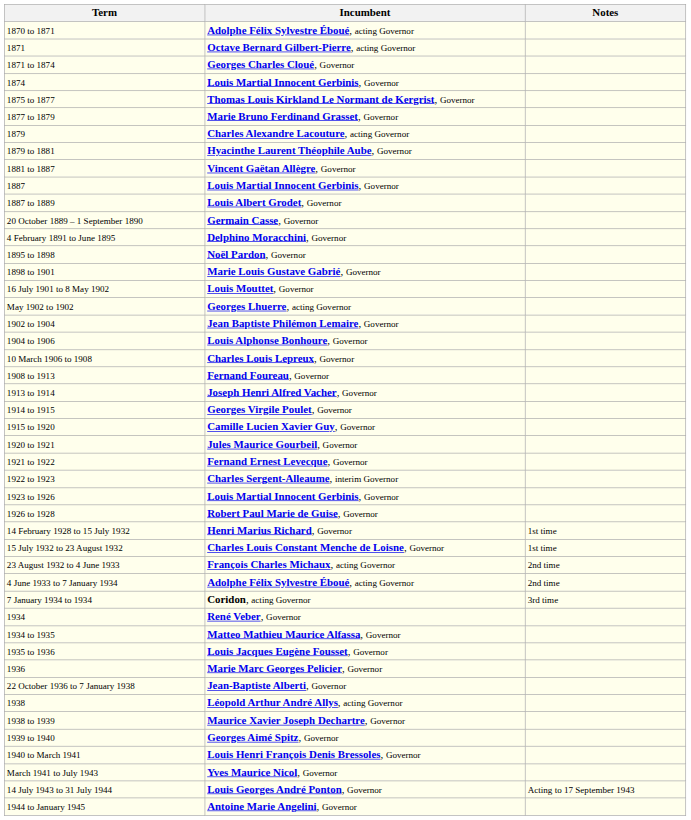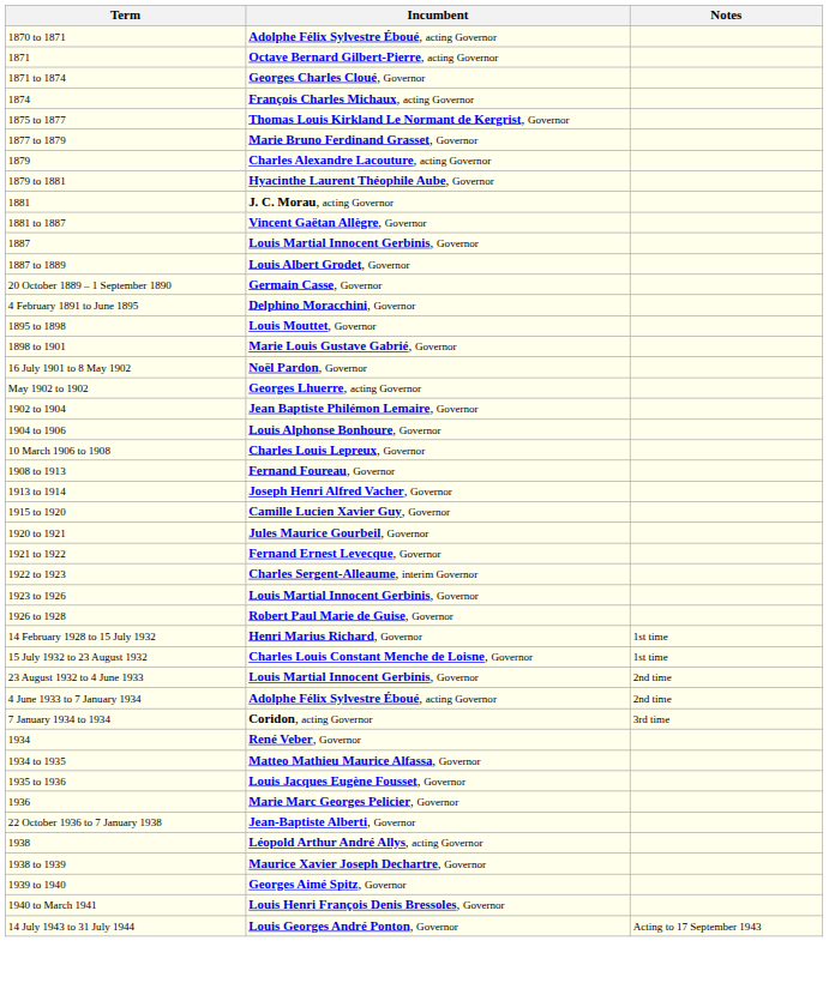 <table class="wikitable">
 <tr>
 <th width="25%" align=left>Term</th>
 <th width="40%" align=left>Incumbent</th>
 <th width="20%" align=left>Notes</th>
 </tr>
 <tr valign=top bgcolor="#ffffec">
 <td><small>1870 to 1871</small></td>
 <td><strong><a href='#'>Adolphe Félix Sylvestre Éboué</a></strong>, <small>acting Governor</small></td>
 <td></td>
 </tr>
 <tr valign=top bgcolor="#ffffec">
 <td><small>1871</small></td>
 <td><strong><a href='#'>Octave Bernard Gilbert-Pierre</a></strong>, <small>acting Governor</small></td>
 <td></td>
 </tr>
 <tr valign=top bgcolor="#ffffec">
 <td><small>1871 to 1874</small></td>
 <td><strong><a href='#'>Georges Charles Cloué</a></strong>, <small>Governor</small></td>
 <td></td>
 </tr>
 <tr valign=top bgcolor="#ffffec">
 <td><small>1874</small></td>
-<td><strong><a href='#'>Louis Martial Innocent Gerbinis</a></strong>, <small>Governor</small></td>
+<td><strong><a href='#'>François Charles Michaux</a></strong>, <small>acting Governor</small></td>
 <td></td>
 </tr>
 <tr valign=top bgcolor="#ffffec">
 <td><small>1875 to 1877</small></td>
 <td><strong><a href='#'>Thomas Louis Kirkland Le Normant de Kergrist</a></strong>, <small>Governor</small></td>
 <td></td>
 </tr>
 <tr valign=top bgcolor="#ffffec">
 <td><small>1877 to 1879</small></td>
 <td><strong><a href='#'>Marie Bruno Ferdinand Grasset</a></strong>, <small>Governor</small></td>
 <td></td>
 </tr>
 <tr valign=top bgcolor="#ffffec">
 <td><small>1879</small></td>
 <td><strong><a href='#'>Charles Alexandre Lacouture</a></strong>, <small>acting Governor</small></td>
 <td></td>
 </tr>
 <tr valign=top bgcolor="#ffffec">
 <td><small>1879 to 1881</small></td>
 <td><strong><a href='#'>Hyacinthe Laurent Théophile Aube</a></strong>, <small>Governor</small></td>
+<td></td>
+</tr>
+<tr valign=top bgcolor="#ffffec">
+<td><small>1881</small></td>
+<td><strong>J. C. Morau</strong>, <small>acting Governor</small></td>
 <td></td>
 </tr>
 <tr valign=top bgcolor="#ffffec">
 <td><small>1881 to 1887</small></td>
 <td><strong><a href='#'>Vincent Gaëtan Allègre</a></strong>, <small>Governor</small></td>
 <td></td>
 </tr>
 <tr valign=top bgcolor="#ffffec">
 <td><small>1887</small></td>
 <td><strong><a href='#'>Louis Martial Innocent Gerbinis</a></strong>, <small>Governor</small></td>
 <td></td>
 </tr>
 <tr valign=top bgcolor="#ffffec">
 <td><small>1887 to 1889</small></td>
 <td><strong><a href='#'>Louis Albert Grodet</a></strong>, <small>Governor</small></td>
 <td></td>
 </tr>
 <tr valign=top bgcolor="#ffffec">
 <td><small>20 October 1889 – 1 September 1890 </small></td>
 <td><strong><a href='#'>Germain Casse</a></strong>, <small>Governor</small></td>
 <td></td>
 </tr>
 <tr valign=top bgcolor="#ffffec">
 <td><small> 4 February 1891 to June 1895</small></td>
 <td><strong><a href='#'>Delphino Moracchini</a></strong>, <small>Governor</small></td>
 <td></td>
 </tr>
 <tr valign=top bgcolor="#ffffec">
 <td><small>1895 to 1898</small></td>
-<td><strong><a href='#'>Noël Pardon</a></strong>, <small>Governor</small></td>
+<td><strong><a href='#'>Louis Mouttet</a></strong>, <small>Governor</small></td>
 <td></td>
 </tr>
 <tr valign=top bgcolor="#ffffec">
 <td><small>1898 to 1901</small></td>
 <td><strong><a href='#'>Marie Louis Gustave Gabrié</a></strong>, <small>Governor</small></td>
 <td></td>
 </tr>
 <tr valign=top bgcolor="#ffffec">
 <td><small>16 July 1901 to 8 May 1902</small></td>
-<td><strong><a href='#'>Louis Mouttet</a></strong>, <small>Governor</small></td>
+<td><strong><a href='#'>Noël Pardon</a></strong>, <small>Governor</small></td>
 <td></td>
 </tr>
 <tr valign=top bgcolor="#ffffec">
 <td><small>May 1902 to 1902</small></td>
 <td><strong><a href='#'>Georges Lhuerre</a></strong>, <small>acting Governor</small></td>
 <td></td>
 </tr>
 <tr valign=top bgcolor="#ffffec">
 <td><small>1902 to 1904</small></td>
 <td><strong><a href='#'>Jean Baptiste Philémon Lemaire</a></strong>, <small>Governor</small></td>
 <td></td>
 </tr>
 <tr valign=top bgcolor="#ffffec">
 <td><small>1904 to 1906</small></td>
 <td><strong><a href='#'>Louis Alphonse Bonhoure</a></strong>, <small>Governor</small></td>
 <td></td>
 </tr>
 <tr valign=top bgcolor="#ffffec">
 <td><small>10 March 1906 to 1908</small></td>
 <td><strong><a href='#'>Charles Louis Lepreux</a></strong>, <small>Governor</small></td>
 <td></td>
 </tr>
 <tr valign=top bgcolor="#ffffec">
 <td><small>1908 to 1913</small></td>
 <td><strong><a href='#'>Fernand Foureau</a></strong>, <small>Governor</small></td>
 <td></td>
 </tr>
 <tr valign=top bgcolor="#ffffec">
 <td><small>1913 to 1914</small></td>
 <td><strong><a href='#'>Joseph Henri Alfred Vacher</a></strong>, <small>Governor</small></td>
-<td></td>
-</tr>
-<tr valign=top bgcolor="#ffffec">
-<td><small>1914 to 1915</small></td>
-<td><strong><a href='#'>Georges Virgile Poulet</a></strong>, <small>Governor</small></td>
 <td></td>
 </tr>
 <tr valign=top bgcolor="#ffffec">
 <td><small>1915 to 1920</small></td>
 <td><strong><a href='#'>Camille Lucien Xavier Guy</a></strong>, <small>Governor</small></td>
 <td></td>
 </tr>
 <tr valign=top bgcolor="#ffffec">
 <td><small>1920 to 1921</small></td>
 <td><strong><a href='#'>Jules Maurice Gourbeil</a></strong>, <small>Governor</small></td>
 <td></td>
 </tr>
 <tr valign=top bgcolor="#ffffec">
 <td><small>1921 to 1922</small></td>
 <td><strong><a href='#'>Fernand Ernest Levecque</a></strong>, <small>Governor</small></td>
 <td></td>
 </tr>
 <tr valign=top bgcolor="#ffffec">
 <td><small>1922 to 1923</small></td>
 <td><strong><a href='#'>Charles Sergent-Alleaume</a></strong>, <small>interim Governor</small></td>
 <td></td>
 </tr>
 <tr valign=top bgcolor="#ffffec">
 <td><small>1923 to 1926</small></td>
 <td><strong><a href='#'>Louis Martial Innocent Gerbinis</a></strong>, <small>Governor</small></td>
 <td></td>
 </tr>
 <tr valign=top bgcolor="#ffffec">
 <td><small>1926 to 1928</small></td>
 <td><strong><a href='#'>Robert Paul Marie de Guise</a></strong>, <small>Governor</small></td>
 <td></td>
 </tr>
 <tr valign=top bgcolor="#ffffec">
 <td><small>14 February 1928 to 15 July 1932</small></td>
 <td><strong><a href='#'>Henri Marius Richard</a></strong>, <small>Governor</small></td>
 <td><small>1st time</small></td>
 </tr>
 <tr valign=top bgcolor="#ffffec">
 <td><small>15 July 1932 to 23 August 1932</small></td>
 <td><strong><a href='#'>Charles Louis Constant Menche de Loisne</a></strong>, <small>Governor</small></td>
 <td><small>1st time</small></td>
 </tr>
 <tr valign=top bgcolor="#ffffec">
 <td><small>23 August 1932 to 4 June 1933</small></td>
-<td><strong><a href='#'>François Charles Michaux</a></strong>, <small>acting Governor</small></td>
+<td><strong><a href='#'>Louis Martial Innocent Gerbinis</a></strong>, <small>Governor</small></td>
 <td><small>2nd time</small></td>
 </tr>
 <tr valign=top bgcolor="#ffffec">
 <td><small>4 June 1933 to 7 January 1934</small></td>
 <td><strong><a href='#'>Adolphe Félix Sylvestre Éboué</a></strong>, <small>acting Governor</small></td>
 <td><small>2nd time</small></td>
 </tr>
 <tr valign=top bgcolor="#ffffec">
 <td><small>7 January 1934 to 1934</small></td>
 <td><strong>Coridon</strong>, <small>acting Governor</small></td>
 <td><small>3rd time</small></td>
 </tr>
 <tr valign=top bgcolor="#ffffec">
 <td><small>1934</small></td>
 <td><strong><a href='#'>René Veber</a></strong>, <small>Governor</small></td>
 <td></td>
 </tr>
 <tr valign=top bgcolor="#ffffec">
 <td><small>1934 to 1935</small></td>
 <td><strong><a href='#'>Matteo Mathieu Maurice Alfassa</a></strong>, <small>Governor</small></td>
 <td></td>
 </tr>
 <tr valign=top bgcolor="#ffffec">
 <td><small>1935 to 1936</small></td>
 <td><strong><a href='#'>Louis Jacques Eugène Fousset</a></strong>, <small>Governor</small></td>
 <td></td>
 </tr>
 <tr valign=top bgcolor="#ffffec">
 <td><small>1936</small></td>
 <td><strong><a href='#'>Marie Marc Georges Pelicier</a></strong>, <small>Governor</small></td>
 <td></td>
 </tr>
 <tr valign=top bgcolor="#ffffec">
 <td><small>22 October 1936 to 7 January 1938</small></td>
 <td><strong><a href='#'>Jean-Baptiste Alberti</a></strong>, <small>Governor</small></td>
 <td></td>
 </tr>
 <tr valign=top bgcolor="#ffffec">
 <td><small>1938</small></td>
 <td><strong><a href='#'>Léopold Arthur André Allys</a></strong>, <small>acting Governor</small></td>
 <td></td>
 </tr>
 <tr valign=top bgcolor="#ffffec">
 <td><small>1938 to 1939</small></td>
 <td><strong><a href='#'>Maurice Xavier Joseph Dechartre</a></strong>, <small>Governor</small></td>
 <td></td>
 </tr>
 <tr valign=top bgcolor="#ffffec">
 <td><small>1939 to 1940</small></td>
 <td><strong><a href='#'>Georges Aimé Spitz</a></strong>, <small>Governor</small></td>
 <td></td>
 </tr>
 <tr valign=top bgcolor="#ffffec">
 <td><small>1940 to March 1941</small></td>
 <td><strong><a href='#'>Louis Henri François Denis Bressoles</a></strong>, <small>Governor</small></td>
 <td></td>
 </tr>
 <tr valign=top bgcolor="#ffffec">
-<td><small>March 1941 to July 1943</small></td>
-<td><strong><a href='#'>Yves Maurice Nicol</a></strong>, <small>Governor</small></td>
-<td></td>
-</tr>
-<tr valign=top bgcolor="#ffffec">
 <td><small>14 July 1943 to 31 July 1944</small></td>
 <td><strong><a href='#'>Louis Georges André Ponton</a></strong>, <small>Governor</small></td>
 <td><small>Acting to 17 September 1943</small></td>
 </tr>
-<tr valign=top bgcolor="#ffffec">
-<td><small>1944 to January 1945</small></td>
-<td><strong><a href='#'>Antoine Marie Angelini</a></strong>, <small>Governor</small></td>
-<td></td>
-</tr>
 </table>
